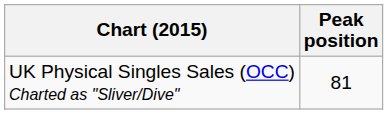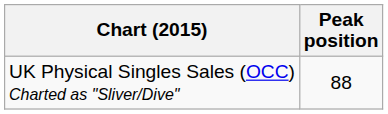 <table class="wikitable sortable">
 <tr>
 <th>Chart (2015)</th>
 <th>Peak<br>position</th>
 </tr>
 <tr>
 <td>UK Physical Singles Sales (<a href='#'>OCC</a>)<br><small><em>Charted as "Sliver/Dive"</em></small></td>
-<td style="text-align:center;">81</td>
+<td style="text-align:center;">88</td>
 </tr>
 </table>
